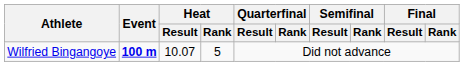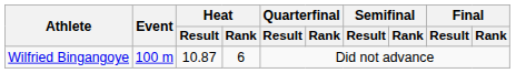 <table class=wikitable style="font-size:90%">
 <tr>
 <th rowspan="2">Athlete</th>
 <th rowspan="2">Event</th>
 <th colspan="2">Heat</th>
 <th colspan="2">Quarterfinal</th>
 <th colspan="2">Semifinal</th>
 <th colspan="2">Final</th>
 </tr>
 <tr style="font-size:95%">
 <th>Result</th>
 <th>Rank</th>
 <th>Result</th>
 <th>Rank</th>
 <th>Result</th>
 <th>Rank</th>
 <th>Result</th>
 <th>Rank</th>
 </tr>
 <tr align=center>
 <td align=left><a href='#'>Wilfried Bingangoye</a></td>
-<td align=left><strong><a href='#'>100 m</a></strong></td>
-<td>10.07</td>
-<td>5</td>
+<td align=left><a href='#'>100 m</a></td>
+<td>10.87</td>
+<td>6</td>
 <td colspan=6>Did not advance</td>
 </tr>
 </table>
